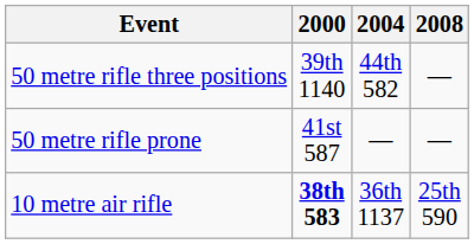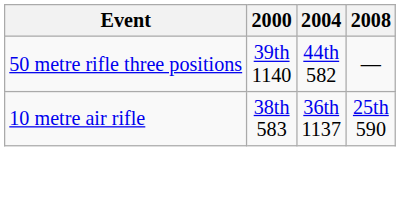 <table class="wikitable" style="text-align: center">
 <tr>
 <th>Event</th>
 <th>2000</th>
 <th>2004</th>
 <th>2008</th>
 </tr>
 <tr>
 <td align=left><a href='#'>50 metre rifle three positions</a></td>
 <td><a href='#'>39th</a><br>1140</td>
 <td><a href='#'>44th</a><br>582</td>
 <td>—</td>
 </tr>
 <tr>
-<td align=left><a href='#'>50 metre rifle prone</a></td>
-<td><a href='#'>41st</a><br>587</td>
-<td>—</td>
-<td>—</td>
-</tr>
-<tr>
 <td align=left><a href='#'>10 metre air rifle</a></td>
-<td><strong><a href='#'>38th</a><br>583</strong></td>
+<td><a href='#'>38th</a><br>583</td>
 <td><a href='#'>36th</a><br>1137</td>
 <td><a href='#'>25th</a><br>590</td>
 </tr>
 </table>
